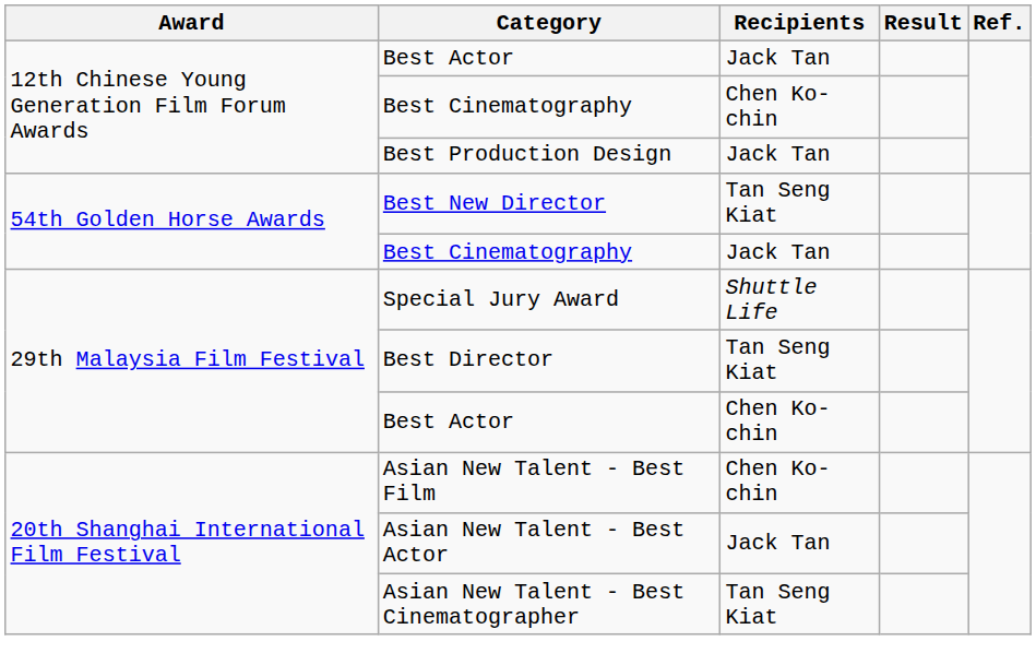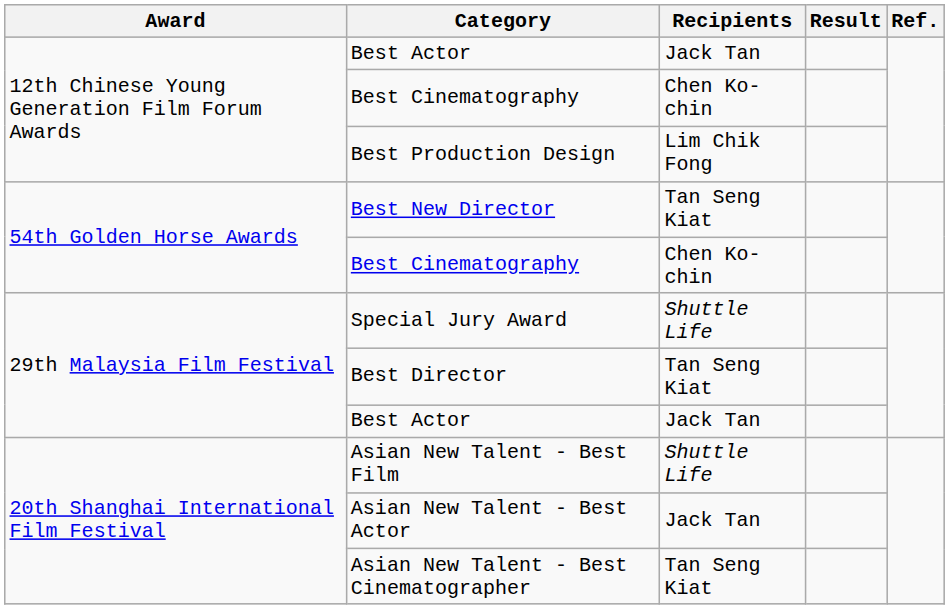 <table class="wikitable">
 <tr>
 <th>Award</th>
 <th>Category</th>
 <th>Recipients</th>
 <th>Result</th>
 <th>Ref.</th>
 </tr>
 <tr>
 <td rowspan=3>12th Chinese Young Generation Film Forum Awards</td>
 <td>Best Actor</td>
 <td>Jack Tan</td>
 <td></td>
 <td rowspan=3></td>
 </tr>
 <tr>
 <td>Best Cinematography</td>
 <td>Chen Ko-chin</td>
 <td></td>
 </tr>
 <tr>
 <td>Best Production Design</td>
-<td>Jack Tan</td>
+<td>Lim Chik Fong</td>
 <td></td>
 </tr>
 <tr>
 <td rowspan=2><a href='#'>54th Golden Horse Awards</a></td>
 <td><a href='#'>Best New Director</a></td>
 <td>Tan Seng Kiat</td>
 <td></td>
 <td rowspan=2></td>
 </tr>
 <tr>
 <td><a href='#'>Best Cinematography</a></td>
-<td>Jack Tan</td>
+<td>Chen Ko-chin</td>
 <td></td>
 </tr>
 <tr>
 <td rowspan=3>29th <a href='#'>Malaysia Film Festival</a></td>
 <td>Special Jury Award</td>
 <td><em>Shuttle Life</em></td>
 <td></td>
 <td rowspan=3></td>
 </tr>
 <tr>
 <td>Best Director</td>
 <td>Tan Seng Kiat</td>
 <td></td>
 </tr>
 <tr>
 <td>Best Actor</td>
-<td>Chen Ko-chin</td>
+<td>Jack Tan</td>
 <td></td>
 </tr>
 <tr>
 <td rowspan=3><a href='#'>20th Shanghai International Film Festival</a></td>
 <td>Asian New Talent - Best Film</td>
-<td>Chen Ko-chin</td>
+<td><em>Shuttle Life</em></td>
 <td></td>
 <td rowspan=3></td>
 </tr>
 <tr>
 <td>Asian New Talent - Best Actor</td>
 <td>Jack Tan</td>
 <td></td>
 </tr>
 <tr>
 <td>Asian New Talent - Best Cinematographer</td>
 <td>Tan Seng Kiat</td>
 <td></td>
 </tr>
 </table>
